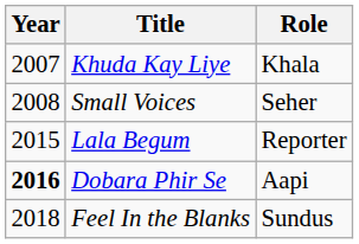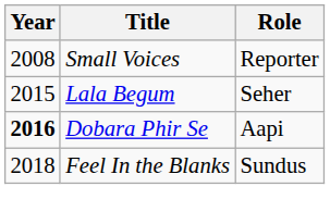 <table class="wikitable sortable plainrowheaders">
 <tr style="text-align:center;">
 <th scope="col">Year</th>
 <th scope="col">Title</th>
 <th scope="col">Role</th>
 </tr>
 <tr>
-<td>2007</td>
-<td><em><a href='#'>Khuda Kay Liye</a></em></td>
-<td>Khala</td>
-</tr>
-<tr>
 <td>2008</td>
 <td><em>Small Voices</em></td>
-<td>Seher</td>
+<td>Reporter</td>
 </tr>
 <tr>
 <td>2015</td>
 <td><em><a href='#'>Lala Begum</a></em></td>
-<td>Reporter</td>
+<td>Seher</td>
 </tr>
 <tr>
 <td><strong>2016</strong></td>
 <td><em><a href='#'>Dobara Phir Se</a></em></td>
 <td>Aapi</td>
 </tr>
 <tr>
 <td>2018</td>
 <td><em>Feel In the Blanks</em></td>
 <td>Sundus</td>
 </tr>
 </table>
